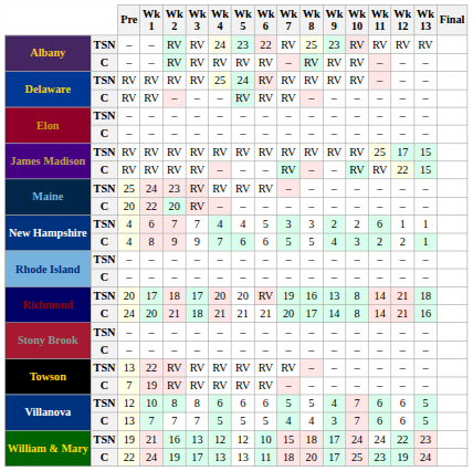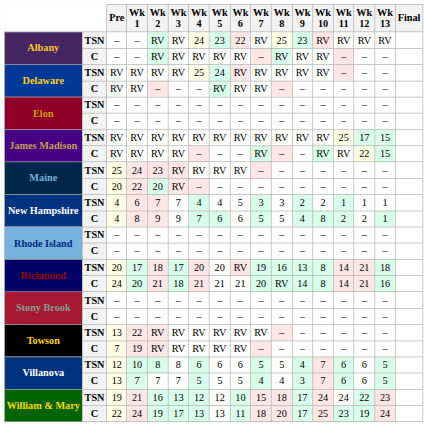 <table class="wikitable" style="white-space:nowrap;">
 <tr>
 <th colspan=2 style="background:white; border-top-style:hidden; border-left-style:hidden;"> </th>
 <th>Pre</th>
 <th>Wk<br>1</th>
 <th>Wk<br>2</th>
 <th>Wk<br>3</th>
 <th>Wk<br>4</th>
 <th>Wk<br>5</th>
 <th>Wk<br>6</th>
 <th>Wk<br>7</th>
 <th>Wk<br>8</th>
 <th>Wk<br>9</th>
 <th>Wk<br>10</th>
 <th>Wk<br>11</th>
 <th>Wk<br>12</th>
 <th>Wk<br>13</th>
 <th>Final</th>
 </tr>
 <tr style="text-align:center;">
 <th rowspan=2 style="background:#452663; color:#FFC726;">Albany</th>
 <th>TSN</th>
 <td style="background:#FFF;">–</td>
 <td style="background:#FFF;">–</td>
 <td style="background:#D8FFEB;">RV</td>
 <td style="background:#FFF;">RV</td>
 <td style="background:#FFFFE6;">24</td>
 <td style="background:#D8FFEB;">23</td>
 <td style="background:#FFE6E6;">22</td>
 <td style="background:#FFF;">RV</td>
 <td style="background:#FFFFE6;">25</td>
 <td style="background:#D8FFEB;">23</td>
 <td style="background:#FFE6E6;">RV</td>
 <td style="background:#FFF;">RV</td>
 <td style="background:#FFF;">RV</td>
 <td style="background:#FFF;">RV</td>
 <td style="background:#FFF;"></td>
 </tr>
 <tr style="text-align:center;">
 <th>C</th>
 <td style="background:#FFF;">–</td>
 <td style="background:#FFF;">–</td>
 <td style="background:#D8FFEB;">RV</td>
 <td style="background:#FFF;">RV</td>
 <td style="background:#FFF;">RV</td>
 <td style="background:#FFF;">RV</td>
 <td style="background:#FFF;">RV</td>
 <td style="background:#FFE6E6;">–</td>
 <td style="background:#D8FFEB;">RV</td>
 <td style="background:#FFF;">RV</td>
 <td style="background:#FFF;">RV</td>
 <td style="background:#FFE6E6;">–</td>
 <td style="background:#FFF;">–</td>
 <td style="background:#FFF;">–</td>
 <td style="background:#FFF;"></td>
 </tr>
 <tr style="text-align:center;">
 <th rowspan=2 style="background:#003896; color:#FDD017;">Delaware</th>
 <th>TSN</th>
 <td style="background:#FFF;">RV</td>
 <td style="background:#FFF;">RV</td>
 <td style="background:#FFF;">RV</td>
 <td style="background:#FFF;">RV</td>
 <td style="background:#FFFFE6;">25</td>
 <td style="background:#D8FFEB;">24</td>
 <td style="background:#FFE6E6;">RV</td>
 <td style="background:#FFF;">RV</td>
 <td style="background:#FFF;">RV</td>
 <td style="background:#FFF;">RV</td>
 <td style="background:#FFF;">RV</td>
 <td style="background:#FFE6E6;">–</td>
 <td style="background:#FFF;">–</td>
 <td style="background:#FFF;">–</td>
 <td style="background:#FFF;"></td>
 </tr>
 <tr style="text-align:center;">
 <th>C</th>
 <td style="background:#FFF;">RV</td>
 <td style="background:#FFF;">RV</td>
 <td style="background:#FFE6E6;">–</td>
 <td style="background:#FFF;">–</td>
 <td style="background:#FFF;">–</td>
 <td style="background:#D8FFEB;">RV</td>
 <td style="background:#FFF;">RV</td>
 <td style="background:#FFF;">RV</td>
 <td style="background:#FFE6E6;">–</td>
 <td style="background:#FFF;">–</td>
 <td style="background:#FFF;">–</td>
 <td style="background:#FFF;">–</td>
 <td style="background:#FFF;">–</td>
 <td style="background:#FFF;">–</td>
 <td style="background:#FFF;"></td>
 </tr>
 <tr style="text-align:center;">
 <th rowspan=2 style="background:#910028; color:#C99F05;">Elon</th>
 <th>TSN</th>
 <td style="background:#FFF;">–</td>
 <td style="background:#FFF;">–</td>
 <td style="background:#FFF;">–</td>
 <td style="background:#FFF;">–</td>
 <td style="background:#FFF;">–</td>
 <td style="background:#FFF;">–</td>
 <td style="background:#FFF;">–</td>
 <td style="background:#FFF;">–</td>
 <td style="background:#FFF;">–</td>
 <td style="background:#FFF;">–</td>
 <td style="background:#FFF;">–</td>
 <td style="background:#FFF;">–</td>
 <td style="background:#FFF;">–</td>
 <td style="background:#FFF;">–</td>
 <td style="background:#FFF;"></td>
 </tr>
 <tr style="text-align:center;">
 <th>C</th>
 <td style="background:#FFF;">–</td>
 <td style="background:#FFF;">–</td>
 <td style="background:#FFF;">–</td>
 <td style="background:#FFF;">–</td>
 <td style="background:#FFF;">–</td>
 <td style="background:#FFF;">–</td>
 <td style="background:#FFF;">–</td>
 <td style="background:#FFF;">–</td>
 <td style="background:#FFF;">–</td>
 <td style="background:#FFF;">–</td>
 <td style="background:#FFF;">–</td>
 <td style="background:#FFF;">–</td>
 <td style="background:#FFF;">–</td>
 <td style="background:#FFF;">–</td>
 <td style="background:#FFF;"></td>
 </tr>
 <tr style="text-align:center;">
 <th rowspan=2 style="background:#450084; color:#C2A14D;">James Madison</th>
 <th>TSN</th>
 <td style="background:#FFF;">RV</td>
 <td style="background:#FFF;">RV</td>
 <td style="background:#FFF;">RV</td>
 <td style="background:#FFF;">RV</td>
 <td style="background:#FFF;">RV</td>
 <td style="background:#FFF;">RV</td>
 <td style="background:#FFF;">RV</td>
 <td style="background:#FFF;">RV</td>
 <td style="background:#FFF;">RV</td>
 <td style="background:#FFF;">RV</td>
 <td style="background:#FFF;">RV</td>
 <td style="background:#FFFFE6;">25</td>
 <td style="background:#D8FFEB;">17</td>
 <td style="background:#D8FFEB;">15</td>
 <td style="background:#FFF;"></td>
 </tr>
 <tr style="text-align:center;">
 <th>C</th>
 <td style="background:#FFF;">RV</td>
 <td style="background:#FFF;">RV</td>
 <td style="background:#FFF;">RV</td>
 <td style="background:#FFF;">RV</td>
 <td style="background:#FFE6E6;">–</td>
 <td style="background:#FFF;">–</td>
 <td style="background:#FFF;">–</td>
 <td style="background:#D8FFEB;">RV</td>
 <td style="background:#FFE6E6;">–</td>
 <td style="background:#FFF;">–</td>
 <td style="background:#D8FFEB;">RV</td>
 <td style="background:#FFF;">RV</td>
 <td style="background:#FFFFE6;">22</td>
 <td style="background:#D8FFEB;">15</td>
 <td style="background:#FFF;"></td>
 </tr>
 <tr style="text-align:center;">
 <th rowspan=2 style="background:#002649; color:#75b2dd;">Maine</th>
 <th>TSN</th>
 <td style="background:#FFFFE6;">25</td>
 <td style="background:#FFE6E6;">24</td>
 <td style="background:#FFE6E6;">23</td>
 <td style="background:#FFE6E6;">RV</td>
 <td style="background:#FFF;">RV</td>
 <td style="background:#FFF;">RV</td>
 <td style="background:#FFF;">RV</td>
 <td style="background:#FFE6E6;">–</td>
 <td style="background:#FFF;">–</td>
 <td style="background:#FFF;">–</td>
 <td style="background:#FFF;">–</td>
 <td style="background:#FFF;">–</td>
 <td style="background:#FFF;">–</td>
 <td style="background:#FFF;">–</td>
 <td style="background:#FFF;"></td>
 </tr>
 <tr style="text-align:center;">
 <th>C</th>
 <td style="background:#FFFFE6;">20</td>
 <td style="background:#FFE6E6;">22</td>
 <td style="background:#D8FFEB;">20</td>
 <td style="background:#FFE6E6;">RV</td>
 <td style="background:#FFE6E6;">–</td>
 <td style="background:#FFF;">–</td>
 <td style="background:#FFF;">–</td>
 <td style="background:#FFF;">–</td>
 <td style="background:#FFF;">–</td>
 <td style="background:#FFF;">–</td>
 <td style="background:#FFF;">–</td>
 <td style="background:#FFF;">–</td>
 <td style="background:#FFF;">–</td>
 <td style="background:#FFF;">–</td>
 <td style="background:#FFF;"></td>
 </tr>
 <tr style="text-align:center;">
 <th rowspan=2 style="background:#00337F; color:#FFFFFF;">New Hampshire</th>
 <th>TSN</th>
 <td style="background:#FFFFE6;">4</td>
 <td style="background:#FFE6E6;">6</td>
 <td style="background:#FFE6E6;">7</td>
 <td style="background:#FFF;">7</td>
 <td style="background:#D8FFEB;">4</td>
 <td style="background:#FFF;">4</td>
 <td style="background:#FFF;">5</td>
 <td style="background:#D8FFEB;">3</td>
 <td style="background:#FFF;">3</td>
 <td style="background:#D8FFEB;">2</td>
 <td style="background:#FFF;">2</td>
-<td style="background:#D8FFEB;">6</td>
+<td style="background:#D8FFEB;">1</td>
 <td style="background:#FFF;">1</td>
 <td style="background:#FFF;">1</td>
 <td style="background:#FFF;"></td>
 </tr>
 <tr style="text-align:center;">
 <th>C</th>
 <td style="background:#FFFFE6;">4</td>
 <td style="background:#FFE6E6;">8</td>
 <td style="background:#FFE6E6;">9</td>
 <td style="background:#FFF;">9</td>
 <td style="background:#D8FFEB;">7</td>
 <td style="background:#D8FFEB;">6</td>
 <td style="background:#FFF;">6</td>
 <td style="background:#D8FFEB;">5</td>
 <td style="background:#FFF;">5</td>
 <td style="background:#D8FFEB;">4</td>
-<td style="background:#D8FFEB;">3</td>
+<td style="background:#D8FFEB;">8</td>
 <td style="background:#D8FFEB;">2</td>
 <td style="background:#FFF;">2</td>
 <td style="background:#D8FFEB;">1</td>
 <td style="background:#FFF;"></td>
 </tr>
 <tr style="text-align:center;">
 <th rowspan=2 style="background:#75B2DD; color:#002B7F;">Rhode Island</th>
 <th>TSN</th>
 <td style="background:#FFF;">–</td>
 <td style="background:#FFF;">–</td>
 <td style="background:#FFF;">–</td>
 <td style="background:#FFF;">–</td>
 <td style="background:#FFF;">–</td>
 <td style="background:#FFF;">–</td>
 <td style="background:#FFF;">–</td>
 <td style="background:#FFF;">–</td>
 <td style="background:#FFF;">–</td>
 <td style="background:#FFF;">–</td>
 <td style="background:#FFF;">–</td>
 <td style="background:#FFF;">–</td>
 <td style="background:#FFF;">–</td>
 <td style="background:#FFF;">–</td>
 <td style="background:#FFF;"></td>
 </tr>
 <tr style="text-align:center;">
 <th>C</th>
 <td style="background:#FFF;">–</td>
 <td style="background:#FFF;">–</td>
 <td style="background:#FFF;">–</td>
 <td style="background:#FFF;">–</td>
 <td style="background:#FFF;">–</td>
 <td style="background:#FFF;">–</td>
 <td style="background:#FFF;">–</td>
 <td style="background:#FFF;">–</td>
 <td style="background:#FFF;">–</td>
 <td style="background:#FFF;">–</td>
 <td style="background:#FFF;">–</td>
 <td style="background:#FFF;">–</td>
 <td style="background:#FFF;">–</td>
 <td style="background:#FFF;">–</td>
 <td style="background:#FFF;"></td>
 </tr>
 <tr style="text-align:center;">
 <th rowspan=2 style="background:#000066; color:#990000;">Richmond</th>
 <th>TSN</th>
 <td style="background:#FFFFE6;">20</td>
 <td style="background:#D8FFEB;">17</td>
 <td style="background:#FFE6E6;">18</td>
 <td style="background:#D8FFEB;">17</td>
 <td style="background:#FFE6E6;">20</td>
 <td style="background:#FFF;">20</td>
 <td style="background:#FFE6E6;">RV</td>
 <td style="background:#D8FFEB;">19</td>
 <td style="background:#D8FFEB;">16</td>
 <td style="background:#D8FFEB;">13</td>
 <td style="background:#D8FFEB;">8</td>
 <td style="background:#FFE6E6;">14</td>
 <td style="background:#FFE6E6;">21</td>
 <td style="background:#D8FFEB;">18</td>
 <td style="background:#FFF;"></td>
 </tr>
 <tr style="text-align:center;">
 <th>C</th>
 <td style="background:#FFFFE6;">24</td>
 <td style="background:#D8FFEB;">20</td>
 <td style="background:#FFE6E6;">21</td>
 <td style="background:#D8FFEB;">18</td>
 <td style="background:#FFE6E6;">21</td>
 <td style="background:#FFF;">21</td>
 <td style="background:#FFF;">21</td>
 <td style="background:#D8FFEB;">20</td>
-<td style="background:#D8FFEB;">17</td>
+<td style="background:#D8FFEB;">RV</td>
 <td style="background:#D8FFEB;">14</td>
 <td style="background:#D8FFEB;">8</td>
 <td style="background:#FFE6E6;">14</td>
 <td style="background:#FFE6E6;">21</td>
 <td style="background:#D8FFEB;">16</td>
 <td style="background:#FFF;"></td>
 </tr>
 <tr style="text-align:center;">
 <th rowspan=2 style="background:#A71930; color:#849C94;">Stony Brook</th>
 <th>TSN</th>
 <td style="background:#FFF;">–</td>
 <td style="background:#FFF;">–</td>
 <td style="background:#FFF;">–</td>
 <td style="background:#FFF;">–</td>
 <td style="background:#FFF;">–</td>
 <td style="background:#FFF;">–</td>
 <td style="background:#FFF;">–</td>
 <td style="background:#FFF;">–</td>
 <td style="background:#FFF;">–</td>
 <td style="background:#FFF;">–</td>
 <td style="background:#FFF;">–</td>
 <td style="background:#FFF;">–</td>
 <td style="background:#FFF;">–</td>
 <td style="background:#FFF;">–</td>
 <td style="background:#FFF;"></td>
 </tr>
 <tr style="text-align:center;">
 <th>C</th>
 <td style="background:#FFF;">–</td>
 <td style="background:#FFF;">–</td>
 <td style="background:#FFF;">–</td>
 <td style="background:#FFF;">–</td>
 <td style="background:#FFF;">–</td>
 <td style="background:#FFF;">–</td>
 <td style="background:#FFF;">–</td>
 <td style="background:#FFF;">–</td>
 <td style="background:#FFF;">–</td>
 <td style="background:#FFF;">–</td>
 <td style="background:#FFF;">–</td>
 <td style="background:#FFF;">–</td>
 <td style="background:#FFF;">–</td>
 <td style="background:#FFF;">–</td>
 <td style="background:#FFF;"></td>
 </tr>
 <tr style="text-align:center;">
 <th rowspan=2 style="background:#000000; color:#FFD700;">Towson</th>
 <th>TSN</th>
 <td style="background:#FFFFE6;">13</td>
 <td style="background:#FFE6E6;">22</td>
 <td style="background:#FFE6E6;">RV</td>
 <td style="background:#FFF;">RV</td>
 <td style="background:#FFF;">RV</td>
 <td style="background:#FFF;">RV</td>
 <td style="background:#FFF;">RV</td>
 <td style="background:#FFF;">RV</td>
 <td style="background:#FFE6E6;">–</td>
 <td style="background:#FFF;">–</td>
 <td style="background:#FFF;">–</td>
 <td style="background:#FFF;">–</td>
 <td style="background:#FFF;">–</td>
 <td style="background:#FFF;">–</td>
 <td style="background:#FFF;"></td>
 </tr>
 <tr style="text-align:center;">
 <th>C</th>
 <td style="background:#FFFFE6;">7</td>
 <td style="background:#FFE6E6;">19</td>
 <td style="background:#FFE6E6;">RV</td>
 <td style="background:#FFF;">RV</td>
 <td style="background:#FFF;">RV</td>
 <td style="background:#FFF;">RV</td>
 <td style="background:#FFF;">RV</td>
 <td style="background:#FFE6E6;">–</td>
 <td style="background:#FFF;">–</td>
 <td style="background:#FFF;">–</td>
 <td style="background:#FFF;">–</td>
 <td style="background:#FFF;">–</td>
 <td style="background:#FFF;">–</td>
 <td style="background:#FFF;">–</td>
 <td style="background:#FFF;"></td>
 </tr>
 <tr style="text-align:center;">
 <th rowspan=2 style="background:#00337F; color:#FFFFFF;">Villanova</th>
 <th>TSN</th>
 <td style="background:#FFFFE6;">12</td>
 <td style="background:#D8FFEB;">10</td>
 <td style="background:#D8FFEB;">8</td>
 <td style="background:#FFF;">8</td>
 <td style="background:#D8FFEB;">6</td>
 <td style="background:#FFF;">6</td>
 <td style="background:#FFF;">6</td>
 <td style="background:#D8FFEB;">5</td>
 <td style="background:#FFF;">5</td>
 <td style="background:#D8FFEB;">4</td>
 <td style="background:#FFE6E6;">7</td>
 <td style="background:#D8FFEB;">6</td>
 <td style="background:#FFF;">6</td>
 <td style="background:#D8FFEB;">5</td>
 <td style="background:#FFF;"></td>
 </tr>
 <tr style="text-align:center;">
 <th>C</th>
 <td style="background:#FFFFE6;">13</td>
 <td style="background:#D8FFEB;">7</td>
 <td style="background:#FFF;">7</td>
 <td style="background:#FFF;">7</td>
 <td style="background:#D8FFEB;">5</td>
 <td style="background:#FFF;">5</td>
 <td style="background:#FFF;">5</td>
 <td style="background:#D8FFEB;">4</td>
 <td style="background:#FFF;">4</td>
 <td style="background:#D8FFEB;">3</td>
 <td style="background:#FFE6E6;">7</td>
 <td style="background:#D8FFEB;">6</td>
 <td style="background:#FFF;">6</td>
 <td style="background:#D8FFEB;">5</td>
 <td style="background:#FFF;"></td>
 </tr>
 <tr style="text-align:center;">
 <th rowspan=2 style="background:#006400; color:#FFD700;">William & Mary</th>
 <th>TSN</th>
 <td style="background:#FFFFE6;">19</td>
 <td style="background:#FFE6E6;">21</td>
 <td style="background:#D8FFEB;">16</td>
 <td style="background:#D8FFEB;">13</td>
 <td style="background:#D8FFEB;">12</td>
 <td style="background:#FFF;">12</td>
 <td style="background:#D8FFEB;">10</td>
 <td style="background:#FFE6E6;">15</td>
 <td style="background:#FFE6E6;">18</td>
 <td style="background:#D8FFEB;">17</td>
 <td style="background:#FFE6E6;">24</td>
 <td style="background:#FFF;">24</td>
 <td style="background:#D8FFEB;">22</td>
 <td style="background:#FFE6E6;">23</td>
 <td style="background:#FFF;"></td>
 </tr>
 <tr style="text-align:center;">
 <th>C</th>
 <td style="background:#FFFFE6;">22</td>
 <td style="background:#FFE6E6;">24</td>
 <td style="background:#D8FFEB;">19</td>
 <td style="background:#D8FFEB;">17</td>
 <td style="background:#D8FFEB;">13</td>
 <td style="background:#FFF;">13</td>
 <td style="background:#D8FFEB;">11</td>
 <td style="background:#FFE6E6;">18</td>
 <td style="background:#FFE6E6;">20</td>
 <td style="background:#D8FFEB;">17</td>
 <td style="background:#FFE6E6;">25</td>
 <td style="background:#D8FFEB;">23</td>
 <td style="background:#D8FFEB;">19</td>
 <td style="background:#FFE6E6;">24</td>
 <td style="background:#FFF;"></td>
 </tr>
 </table>
